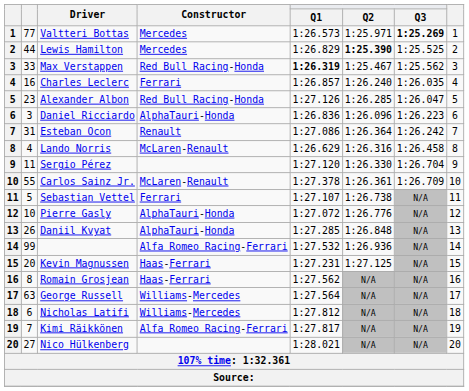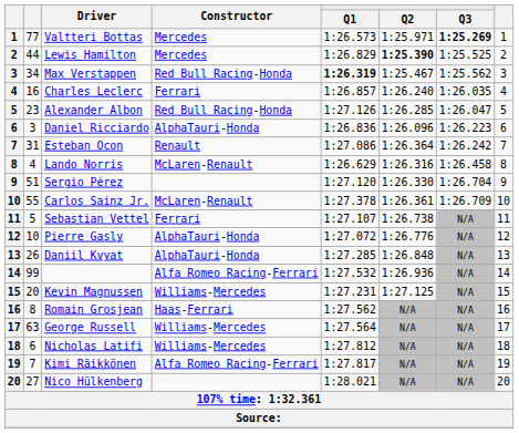 <table class="wikitable sortable" style="font-size: 85%;">
 <tr>
 <th rowspan="2"></th>
 <th rowspan="2"></th>
 <th rowspan="2">Driver</th>
 <th rowspan="2">Constructor</th>
 <th colspan="3" style="background:#eaecf0; text-align:center;"></th>
 <th rowspan="2"></th>
 </tr>
 <tr>
 <th scope="col">Q1</th>
 <th scope="col">Q2</th>
 <th scope="col">Q3</th>
 </tr>
 <tr>
 <th scope="row">1</th>
 <td align="center">77</td>
 <td data-sort-value="bot"> <a href='#'>Valtteri Bottas</a></td>
 <td><a href='#'>Mercedes</a></td>
 <td>1:26.573</td>
 <td>1:25.971</td>
 <td><strong>1:25.269</strong></td>
 <td align="center">1</td>
 </tr>
 <tr>
 <th scope="row">2</th>
 <td align="center">44</td>
 <td data-sort-value="ham"> <a href='#'>Lewis Hamilton</a></td>
 <td><a href='#'>Mercedes</a></td>
 <td>1:26.829</td>
 <td><strong>1:25.390</strong></td>
 <td>1:25.525</td>
 <td align="center">2</td>
 </tr>
 <tr>
 <th scope="row">3</th>
-<td align="center">33</td>
+<td align="center">34</td>
 <td data-sort-value="ver"> <a href='#'>Max Verstappen</a></td>
 <td><a href='#'>Red Bull Racing</a>-<a href='#'>Honda</a></td>
 <td><strong>1:26.319</strong></td>
 <td>1:25.467</td>
 <td>1:25.562</td>
 <td align="center">3</td>
 </tr>
 <tr>
 <th scope="row">4</th>
 <td align="center">16</td>
 <td data-sort-value="lec"> <a href='#'>Charles Leclerc</a></td>
 <td><a href='#'>Ferrari</a></td>
 <td>1:26.857</td>
 <td>1:26.240</td>
 <td>1:26.035</td>
 <td align="center">4</td>
 </tr>
 <tr>
 <th scope="row">5</th>
 <td align="center">23</td>
 <td data-sort-value="alb"> <a href='#'>Alexander Albon</a></td>
 <td><a href='#'>Red Bull Racing</a>-<a href='#'>Honda</a></td>
 <td>1:27.126</td>
 <td>1:26.285</td>
 <td>1:26.047</td>
 <td align="center">5</td>
 </tr>
 <tr>
 <th scope="row">6</th>
 <td align="center">3</td>
 <td data-sort-value="ric"> <a href='#'>Daniel Ricciardo</a></td>
 <td><a href='#'>AlphaTauri</a>-<a href='#'>Honda</a></td>
 <td>1:26.836</td>
 <td>1:26.096</td>
 <td>1:26.223</td>
 <td align="center">6</td>
 </tr>
 <tr>
 <th scope="row">7</th>
 <td align="center">31</td>
 <td data-sort-value="oco"> <a href='#'>Esteban Ocon</a></td>
 <td><a href='#'>Renault</a></td>
 <td>1:27.086</td>
 <td>1:26.364</td>
 <td>1:26.242</td>
 <td align="center">7</td>
 </tr>
 <tr>
 <th scope="row">8</th>
 <td align="center">4</td>
 <td data-sort-value="nor"> <a href='#'>Lando Norris</a></td>
 <td><a href='#'>McLaren</a>-<a href='#'>Renault</a></td>
 <td>1:26.629</td>
 <td>1:26.316</td>
 <td>1:26.458</td>
 <td align="center">8</td>
 </tr>
 <tr>
 <th scope="row">9</th>
-<td align="center">11</td>
+<td align="center">51</td>
 <td data-sort-value="per"> <a href='#'>Sergio Pérez</a></td>
 <td></td>
 <td>1:27.120</td>
 <td>1:26.330</td>
 <td>1:26.704</td>
 <td align="center">9</td>
 </tr>
 <tr>
 <th scope="row">10</th>
 <td align="center">55</td>
 <td data-sort-value="sai"> <a href='#'>Carlos Sainz Jr.</a></td>
 <td><a href='#'>McLaren</a>-<a href='#'>Renault</a></td>
 <td>1:27.378</td>
 <td>1:26.361</td>
 <td>1:26.709</td>
 <td align="center">10</td>
 </tr>
 <tr>
 <th scope="row">11</th>
 <td align="center">5</td>
 <td data-sort-value="vet"> <a href='#'>Sebastian Vettel</a></td>
 <td><a href='#'>Ferrari</a></td>
 <td>1:27.107</td>
 <td>1:26.738</td>
 <td style="background: silver" align="center" data-sort-value="11"><small>N/A</small></td>
 <td align="center">11</td>
 </tr>
 <tr>
 <th scope="row">12</th>
 <td align="center">10</td>
 <td data-sort-value="gas"> <a href='#'>Pierre Gasly</a></td>
 <td><a href='#'>AlphaTauri</a>-<a href='#'>Honda</a></td>
 <td>1:27.072</td>
 <td>1:26.776</td>
 <td style="background: silver" align="center" data-sort-value="12"><small>N/A</small></td>
 <td align="center">12</td>
 </tr>
 <tr>
 <th scope="row">13</th>
 <td align="center">26</td>
 <td data-sort-value="kvy"> <a href='#'>Daniil Kvyat</a></td>
 <td><a href='#'>AlphaTauri</a>-<a href='#'>Honda</a></td>
 <td>1:27.285</td>
 <td>1:26.848</td>
 <td style="background: silver" align="center" data-sort-value="13"><small>N/A</small></td>
 <td align="center">13</td>
 </tr>
 <tr>
 <th scope="row">14</th>
 <td align="center">99</td>
 <td data-sort-value="gio"></td>
 <td><a href='#'>Alfa Romeo Racing</a>-<a href='#'>Ferrari</a></td>
 <td>1:27.532</td>
 <td>1:26.936</td>
 <td style="background: silver" align="center" data-sort-value="14"><small>N/A</small></td>
 <td align="center">14</td>
 </tr>
 <tr>
 <th scope="row">15</th>
 <td align="center">20</td>
 <td data-sort-value="mag"> <a href='#'>Kevin Magnussen</a></td>
-<td><a href='#'>Haas</a>-<a href='#'>Ferrari</a></td>
+<td><a href='#'>Williams</a>-<a href='#'>Mercedes</a></td>
 <td>1:27.231</td>
 <td>1:27.125</td>
 <td style="background: silver" align="center" data-sort-value="15"><small>N/A</small></td>
 <td align="center">15</td>
 </tr>
 <tr>
 <th scope="row">16</th>
 <td align="center">8</td>
 <td data-sort-value="gro"> <a href='#'>Romain Grosjean</a></td>
 <td><a href='#'>Haas</a>-<a href='#'>Ferrari</a></td>
 <td>1:27.562</td>
 <td style="background: silver" align="center" data-sort-value="16"><small>N/A</small></td>
 <td style="background: silver" align="center" data-sort-value="16"><small>N/A</small></td>
 <td align="center">16</td>
 </tr>
 <tr>
 <th scope="row">17</th>
 <td align="center">63</td>
 <td data-sort-value="rus"> <a href='#'>George Russell</a></td>
 <td><a href='#'>Williams</a>-<a href='#'>Mercedes</a></td>
 <td>1:27.564</td>
 <td style="background: silver" align="center" data-sort-value="17"><small>N/A</small></td>
 <td style="background: silver" align="center" data-sort-value="17"><small>N/A</small></td>
 <td align="center">17</td>
 </tr>
 <tr>
 <th scope="row">18</th>
 <td align="center">6</td>
 <td data-sort-value="lat"> <a href='#'>Nicholas Latifi</a></td>
 <td><a href='#'>Williams</a>-<a href='#'>Mercedes</a></td>
 <td>1:27.812</td>
 <td style="background: silver" align="center" data-sort-value="18"><small>N/A</small></td>
 <td style="background: silver" align="center" data-sort-value="18"><small>N/A</small></td>
 <td align="center">18</td>
 </tr>
 <tr>
 <th scope="row">19</th>
 <td align="center">7</td>
 <td data-sort-value="rai"> <a href='#'>Kimi Räikkönen</a></td>
 <td><a href='#'>Alfa Romeo Racing</a>-<a href='#'>Ferrari</a></td>
 <td>1:27.817</td>
 <td style="background: silver" align="center" data-sort-value="19"><small>N/A</small></td>
 <td style="background: silver" align="center" data-sort-value="19"><small>N/A</small></td>
 <td align="center">19</td>
 </tr>
 <tr>
 <th scope="row">20</th>
 <td align="center">27</td>
 <td data-sort-value="hul"> <a href='#'>Nico Hülkenberg</a></td>
 <td></td>
 <td>1:28.021</td>
 <td style="background: silver" align="center" data-sort-value="20"><small>N/A</small></td>
 <td style="background: silver" align="center" data-sort-value="20"><small>N/A</small></td>
 <td align="center">20</td>
 </tr>
 <tr>
 <th colspan="8"><a href='#'>107% time</a>: 1:32.361</th>
 </tr>
 <tr>
 <th colspan="8">Source:</th>
 </tr>
 <tr>
 </tr>
 </table>
